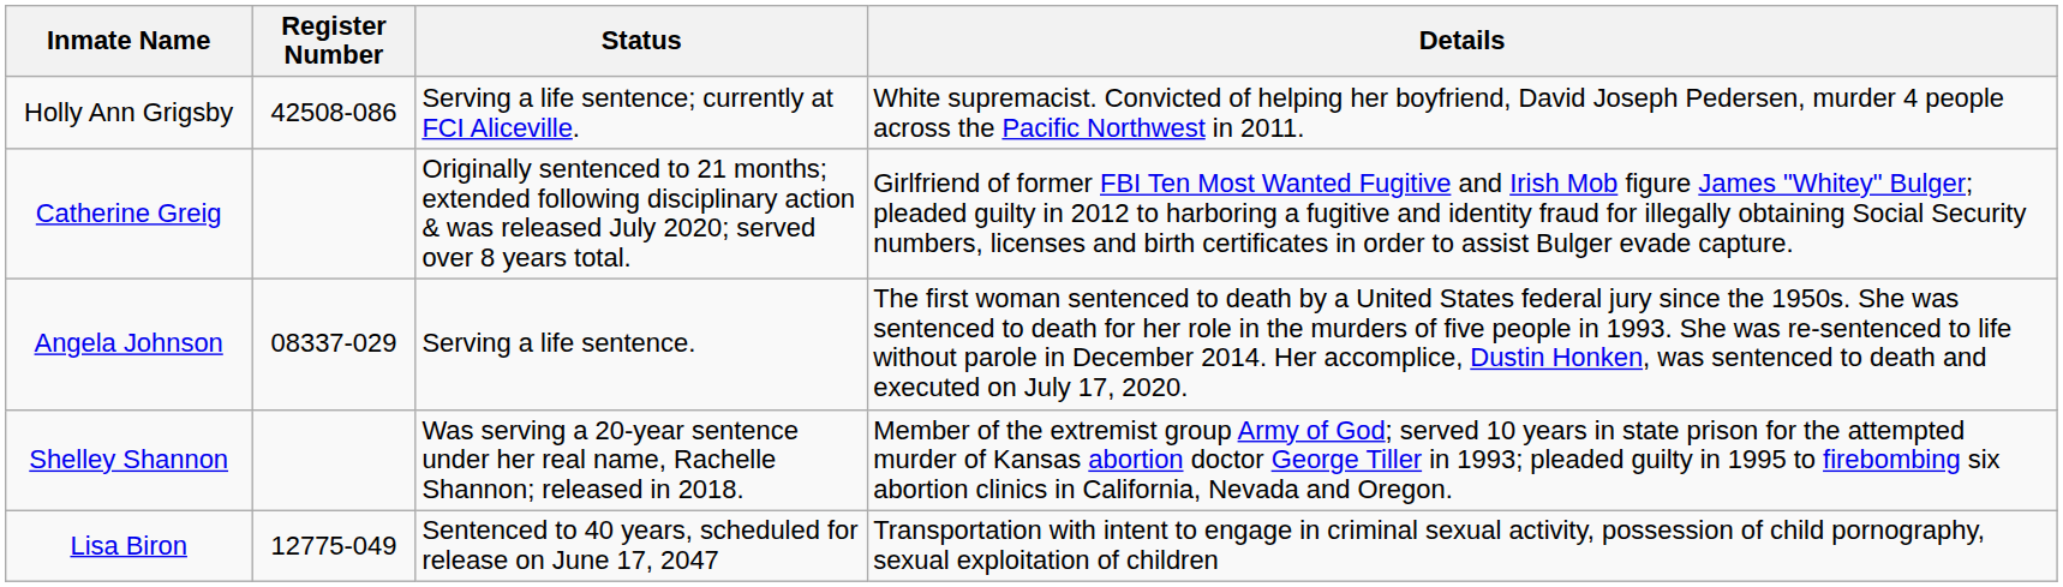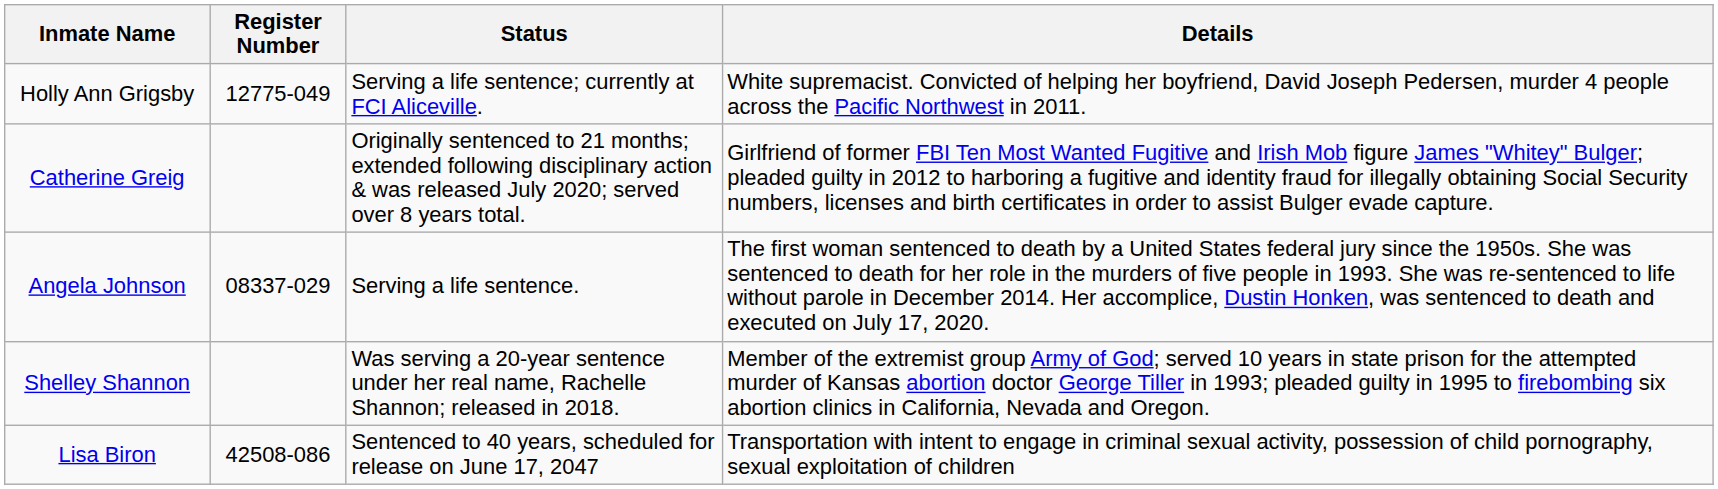 <table class="wikitable sortable">
 <tr>
 <th width=12%>Inmate Name</th>
 <th width=8%>Register Number</th>
 <th width=22%>Status</th>
 <th width=58%>Details</th>
 </tr>
 <tr>
 <td style="text-align:center;">Holly Ann Grigsby</td>
-<td style="text-align:center;">42508-086</td>
+<td style="text-align:center;">12775-049</td>
 <td>Serving a life sentence; currently at <a href='#'>FCI Aliceville</a>.</td>
 <td>White supremacist. Convicted of helping her boyfriend, David Joseph Pedersen, murder 4 people across the <a href='#'>Pacific Northwest</a> in 2011.</td>
 </tr>
 <tr>
 <td style="text-align:center;"><a href='#'>Catherine Greig</a></td>
 <td style="text-align:center;"></td>
 <td>Originally sentenced to 21 months; extended following disciplinary action & was released July 2020; served over 8 years total.</td>
 <td>Girlfriend of former <a href='#'>FBI Ten Most Wanted Fugitive</a> and <a href='#'>Irish Mob</a> figure <a href='#'>James "Whitey" Bulger</a>; pleaded guilty in 2012 to harboring a fugitive and identity fraud for illegally obtaining Social Security numbers, licenses and birth certificates in order to assist Bulger evade capture.</td>
 </tr>
 <tr>
 <td style="text-align:center;"><a href='#'>Angela Johnson</a></td>
 <td style="text-align:center;">08337-029</td>
 <td>Serving a life sentence.</td>
 <td>The first woman sentenced to death by a United States federal jury since the 1950s. She was sentenced to death for her role in the murders of five people in 1993. She was re-sentenced to life without parole in December 2014. Her accomplice, <a href='#'>Dustin Honken</a>, was sentenced to death and executed on July 17, 2020.</td>
 </tr>
 <tr>
 <td style="text-align:center;"><a href='#'>Shelley Shannon</a></td>
 <td style="text-align:center;"></td>
 <td>Was serving a 20-year sentence under her real name, Rachelle Shannon; released in 2018.</td>
 <td>Member of the extremist group <a href='#'>Army of God</a>; served 10 years in state prison for the attempted murder of Kansas <a href='#'>abortion</a> doctor <a href='#'>George Tiller</a> in 1993; pleaded guilty in 1995 to <a href='#'>firebombing</a> six abortion clinics in California, Nevada and Oregon.</td>
 </tr>
 <tr>
 <td style="text-align:center;"><a href='#'>Lisa Biron</a></td>
-<td style="text-align:center;">12775-049</td>
+<td style="text-align:center;">42508-086</td>
 <td>Sentenced to 40 years, scheduled for release on June 17, 2047</td>
 <td>Transportation with intent to engage in criminal sexual activity, possession of child pornography, sexual exploitation of children</td>
 </tr>
 </table>
